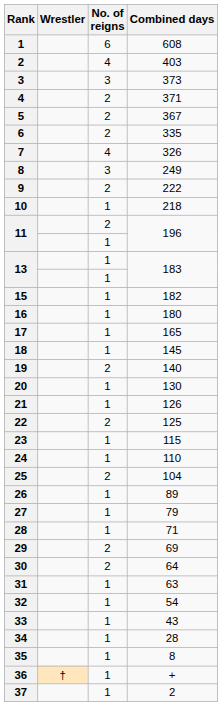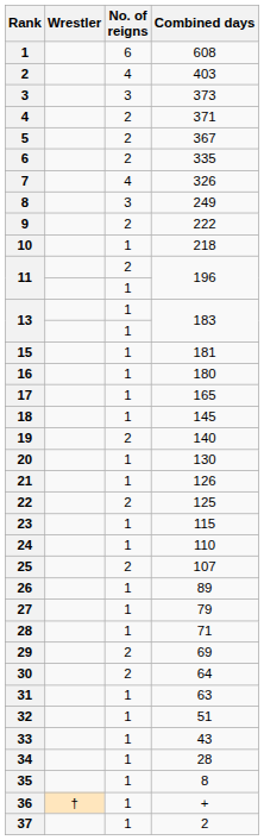 <table class="wikitable sortable" style="text-align: center">
 <tr>
 <th>Rank</th>
 <th>Wrestler</th>
 <th>No. of<br>reigns</th>
 <th>Combined days</th>
 </tr>
 <tr>
 <th>1</th>
 <td></td>
 <td>6</td>
 <td>608</td>
 </tr>
 <tr>
 <th>2</th>
 <td></td>
 <td>4</td>
 <td>403</td>
 </tr>
 <tr>
 <th>3</th>
 <td></td>
 <td>3</td>
 <td>373</td>
 </tr>
 <tr>
 <th>4</th>
 <td></td>
 <td>2</td>
 <td>371</td>
 </tr>
 <tr>
 <th>5</th>
 <td></td>
 <td>2</td>
 <td>367</td>
 </tr>
 <tr>
 <th>6</th>
 <td></td>
 <td>2</td>
 <td>335</td>
 </tr>
 <tr>
 <th>7</th>
 <td></td>
 <td>4</td>
 <td>326</td>
 </tr>
 <tr>
 <th>8</th>
 <td></td>
 <td>3</td>
 <td>249</td>
 </tr>
 <tr>
 <th>9</th>
 <td></td>
 <td>2</td>
 <td>222</td>
 </tr>
 <tr>
 <th>10</th>
 <td></td>
 <td>1</td>
 <td>218</td>
 </tr>
 <tr>
 <th rowspan=2>11</th>
 <td></td>
 <td>2</td>
 <td rowspan=2>196</td>
 </tr>
 <tr>
 <td></td>
 <td>1</td>
 </tr>
 <tr>
 <th rowspan=2>13</th>
 <td></td>
 <td>1</td>
 <td rowspan=2>183</td>
 </tr>
 <tr>
 <td></td>
 <td>1</td>
 </tr>
 <tr>
 <th>15</th>
 <td></td>
 <td>1</td>
-<td>182</td>
+<td>181</td>
 </tr>
 <tr>
 <th>16</th>
 <td></td>
 <td>1</td>
 <td>180</td>
 </tr>
 <tr>
 <th>17</th>
 <td></td>
 <td>1</td>
 <td>165</td>
 </tr>
 <tr>
 <th>18</th>
 <td></td>
 <td>1</td>
 <td>145</td>
 </tr>
 <tr>
 <th>19</th>
 <td></td>
 <td>2</td>
 <td>140</td>
 </tr>
 <tr>
 <th>20</th>
 <td></td>
 <td>1</td>
 <td>130</td>
 </tr>
 <tr>
 <th>21</th>
 <td></td>
 <td>1</td>
 <td>126</td>
 </tr>
 <tr>
 <th>22</th>
 <td></td>
 <td>2</td>
 <td>125</td>
 </tr>
 <tr>
 <th>23</th>
 <td></td>
 <td>1</td>
 <td>115</td>
 </tr>
 <tr>
 <th>24</th>
 <td></td>
 <td>1</td>
 <td>110</td>
 </tr>
 <tr>
 <th>25</th>
 <td></td>
 <td>2</td>
-<td>104</td>
+<td>107</td>
 </tr>
 <tr>
 <th>26</th>
 <td></td>
 <td>1</td>
 <td>89</td>
 </tr>
 <tr>
 <th>27</th>
 <td></td>
 <td>1</td>
 <td>79</td>
 </tr>
 <tr>
 <th>28</th>
 <td></td>
 <td>1</td>
 <td>71</td>
 </tr>
 <tr>
 <th>29</th>
 <td></td>
 <td>2</td>
 <td>69</td>
 </tr>
 <tr>
 <th>30</th>
 <td></td>
 <td>2</td>
 <td>64</td>
 </tr>
 <tr>
 <th>31</th>
 <td></td>
 <td>1</td>
 <td>63</td>
 </tr>
 <tr>
 <th>32</th>
 <td></td>
 <td>1</td>
-<td>54</td>
+<td>51</td>
 </tr>
 <tr>
 <th>33</th>
 <td></td>
 <td>1</td>
 <td>43</td>
 </tr>
 <tr>
 <th>34</th>
 <td></td>
 <td>1</td>
 <td>28</td>
 </tr>
 <tr>
 <th>35</th>
 <td></td>
 <td>1</td>
 <td>8</td>
 </tr>
 <tr>
 <th>36</th>
 <td style="background-color:#ffe6bd"> †</td>
 <td>1</td>
 <td>+</td>
 </tr>
 <tr>
 <th>37</th>
 <td></td>
 <td>1</td>
 <td>2</td>
 </tr>
 </table>
